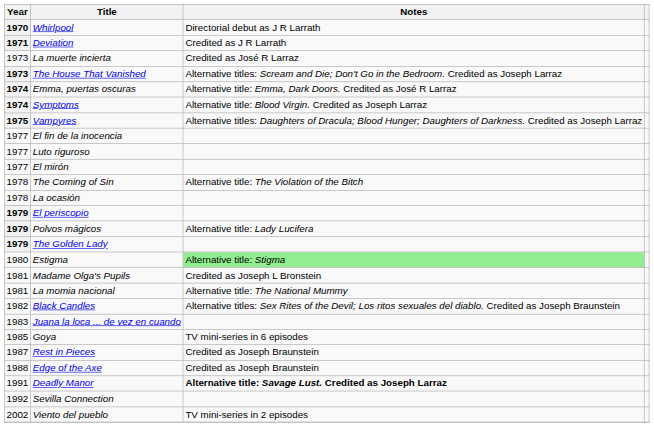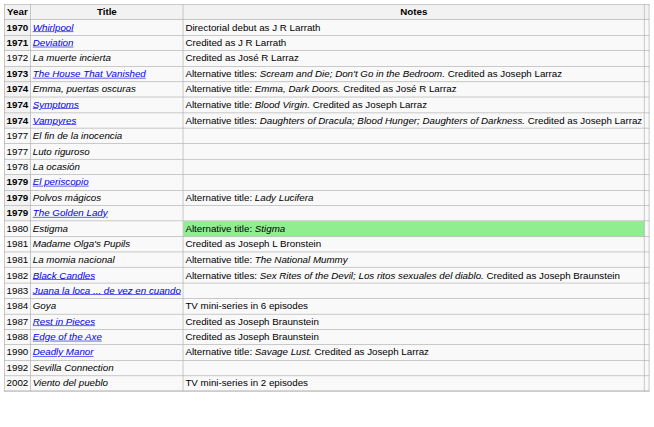 <table class="wikitable plainrowheaders sortable" style="margin-right: 0;">
 <tr>
 <th scope="col">Year</th>
 <th scope="col">Title</th>
 <th scope="col" class="unsortable">Notes</th>
 <th scope="col" class="unsortable"></th>
 </tr>
 <tr>
 <th scope="row">1970</th>
 <td><em><a href='#'>Whirlpool</a></em></td>
 <td>Directorial debut as J R Larrath</td>
 <td style="text-align:center;"></td>
 </tr>
 <tr>
 <th scope="row">1971</th>
 <td><em><a href='#'>Deviation</a></em></td>
 <td>Credited as J R Larrath</td>
 <td style="text-align:center;"></td>
 </tr>
 <tr>
-<td>1973</td>
+<td>1972</td>
 <td><em>La muerte incierta</em></td>
 <td>Credited as José R Larraz</td>
 <td></td>
 </tr>
 <tr>
 <th scope="row">1973</th>
 <td><em><a href='#'>The House That Vanished</a></em></td>
 <td>Alternative titles: <em>Scream and Die;</em> <em>Don't Go in the Bedroom.</em> Credited as Joseph Larraz</td>
 <td style="text-align:center;"></td>
 </tr>
 <tr>
 <th scope="row">1974</th>
 <td><em>Emma, puertas oscuras</em></td>
 <td>Alternative title: <em>Emma, Dark Doors.</em> Credited as José R Larraz</td>
 <td style="text-align:center;"></td>
 </tr>
 <tr>
 <th scope="row">1974</th>
 <td><em><a href='#'>Symptoms</a></em></td>
 <td>Alternative title: <em>Blood Virgin.</em> Credited as Joseph Larraz</td>
 <td style="text-align:center;"></td>
 </tr>
 <tr>
-<th scope="row">1975</th>
+<th scope="row">1974</th>
 <td><em><a href='#'>Vampyres</a></em></td>
 <td>Alternative titles: <em>Daughters of Dracula;</em> <em>Blood Hunger; Daughters of Darkness.</em> Credited as Joseph Larraz</td>
 <td style="text-align:center;"></td>
 </tr>
 <tr>
 <td>1977</td>
 <td><em>El fin de la inocencia</em></td>
 <td></td>
 <td></td>
 </tr>
 <tr>
 <td>1977</td>
 <td><em>Luto riguroso</em></td>
 <td></td>
 <td></td>
-</tr>
-<tr>
-<td>1977</td>
-<td><em>El mirón</em></td>
-<td></td>
-<td></td>
-</tr>
-<tr>
-<td scope="row">1978</td>
-<td><em>The Coming of Sin</em></td>
-<td>Alternative title: <em>The Violation of the Bitch</em></td>
-<td style="text-align:center;"></td>
 </tr>
 <tr>
 <td>1978</td>
 <td><em>La ocasión</em></td>
 <td></td>
 <td></td>
 </tr>
 <tr>
 <th scope="row">1979</th>
 <td><em><a href='#'>El periscopio</a></em></td>
 <td></td>
 <td style="text-align:center;"></td>
 </tr>
 <tr>
 <th scope="row">1979</th>
 <td><em>Polvos mágicos</em></td>
 <td>Alternative title: <em>Lady Lucifera</em></td>
 <td style="text-align:center;"></td>
 </tr>
 <tr>
 <th scope="row">1979</th>
 <td><em><a href='#'>The Golden Lady</a></em></td>
 <td></td>
 <td style="text-align:center;"></td>
 </tr>
 <tr>
 <td scope="row">1980</td>
 <td><em>Estigma</em></td>
 <td style="background: lightgreen;">Alternative title: <em>Stigma</em></td>
 <td style="text-align:center;"></td>
 </tr>
 <tr>
 <td>1981</td>
 <td><em>Madame Olga's Pupils</em></td>
 <td>Credited as Joseph L Bronstein</td>
 <td></td>
 </tr>
 <tr>
 <td scope="row">1981</td>
 <td><em>La momia nacional</em></td>
 <td>Alternative title: <em>The National Mummy</em></td>
 <td style="text-align:center;"></td>
 </tr>
 <tr>
 <td scope="row">1982</td>
 <td><em><a href='#'>Black Candles</a></em></td>
 <td>Alternative titles: <em>Sex Rites of the Devil;</em> <em>Los ritos sexuales del diablo.</em> Credited as Joseph Braunstein</td>
 <td style="text-align:center;"></td>
 </tr>
 <tr>
 <td>1983</td>
 <td><em><a href='#'>Juana la loca ... de vez en cuando</a></em></td>
 <td></td>
 <td></td>
 </tr>
 <tr>
-<td>1985</td>
+<td>1984</td>
 <td><em>Goya</em></td>
 <td>TV mini-series in 6 episodes</td>
 <td></td>
 </tr>
 <tr>
 <td scope="row">1987</td>
 <td><em><a href='#'>Rest in Pieces</a></em></td>
 <td>Credited as Joseph Braunstein</td>
 <td style="text-align:center;"></td>
 </tr>
 <tr>
 <td scope="row">1988</td>
 <td><em><a href='#'>Edge of the Axe</a></em></td>
 <td>Credited as Joseph Braunstein</td>
 <td style="text-align:center;"></td>
 </tr>
 <tr>
-<td scope="row">1991</td>
+<td scope="row">1990</td>
 <td><em><a href='#'>Deadly Manor</a></em></td>
-<td><strong>Alternative title: <em>Savage Lust.</em> Credited as Joseph Larraz</strong></td>
+<td>Alternative title: <em>Savage Lust.</em> Credited as Joseph Larraz</td>
 <td style="text-align:center;"></td>
 </tr>
 <tr>
 <td>1992</td>
 <td><em>Sevilla Connection</em></td>
 <td></td>
 <td></td>
 </tr>
 <tr>
 <td>2002</td>
 <td><em>Viento del pueblo</em></td>
 <td>TV mini-series in 2 episodes</td>
 <td></td>
 </tr>
 <tr>
 </tr>
 </table>
